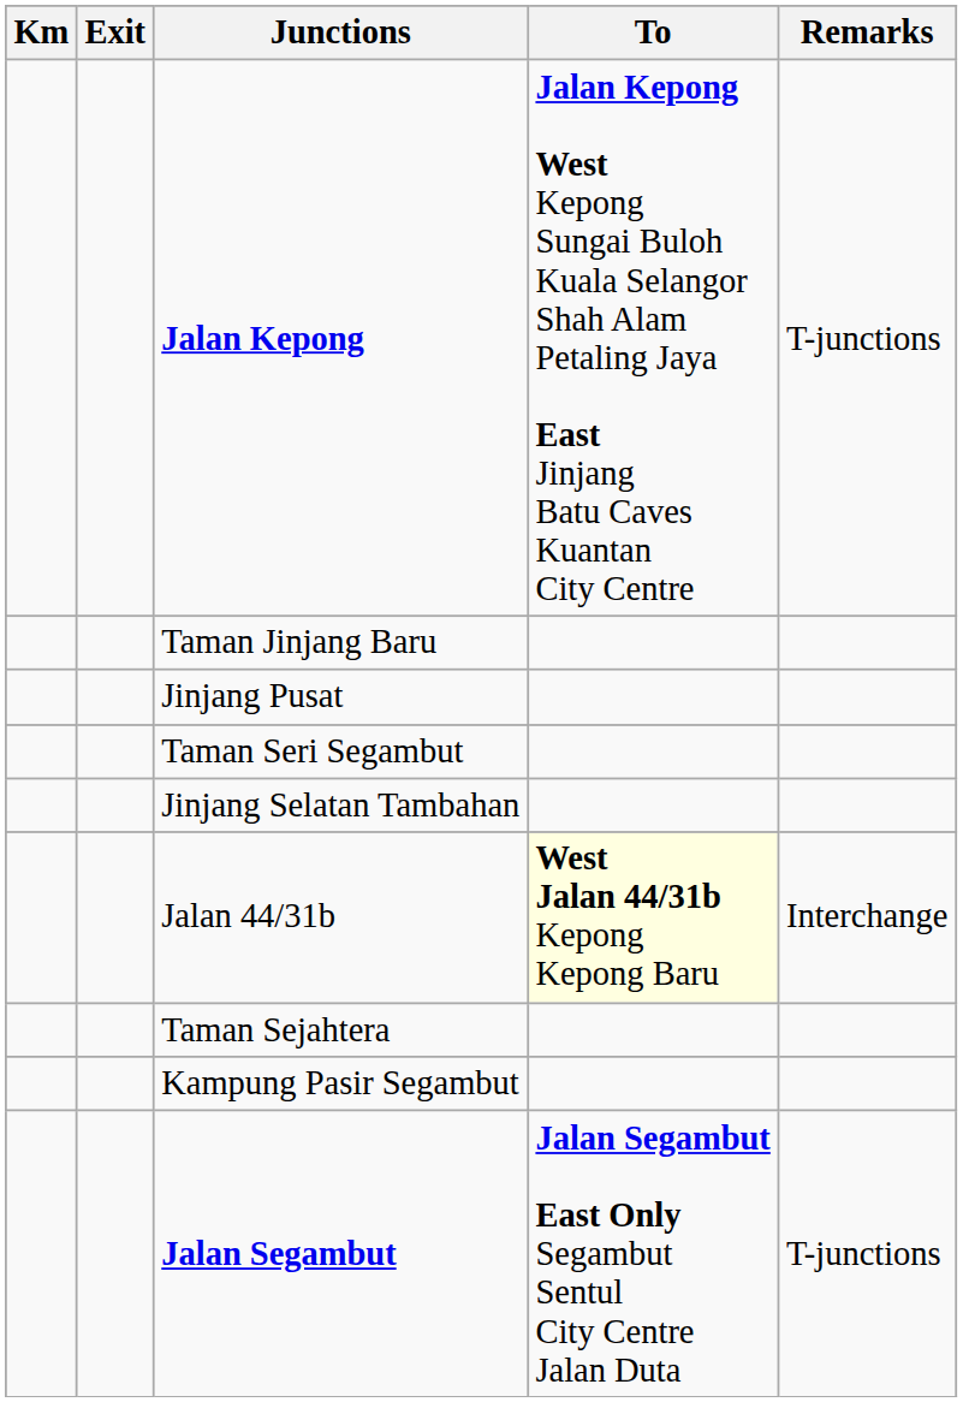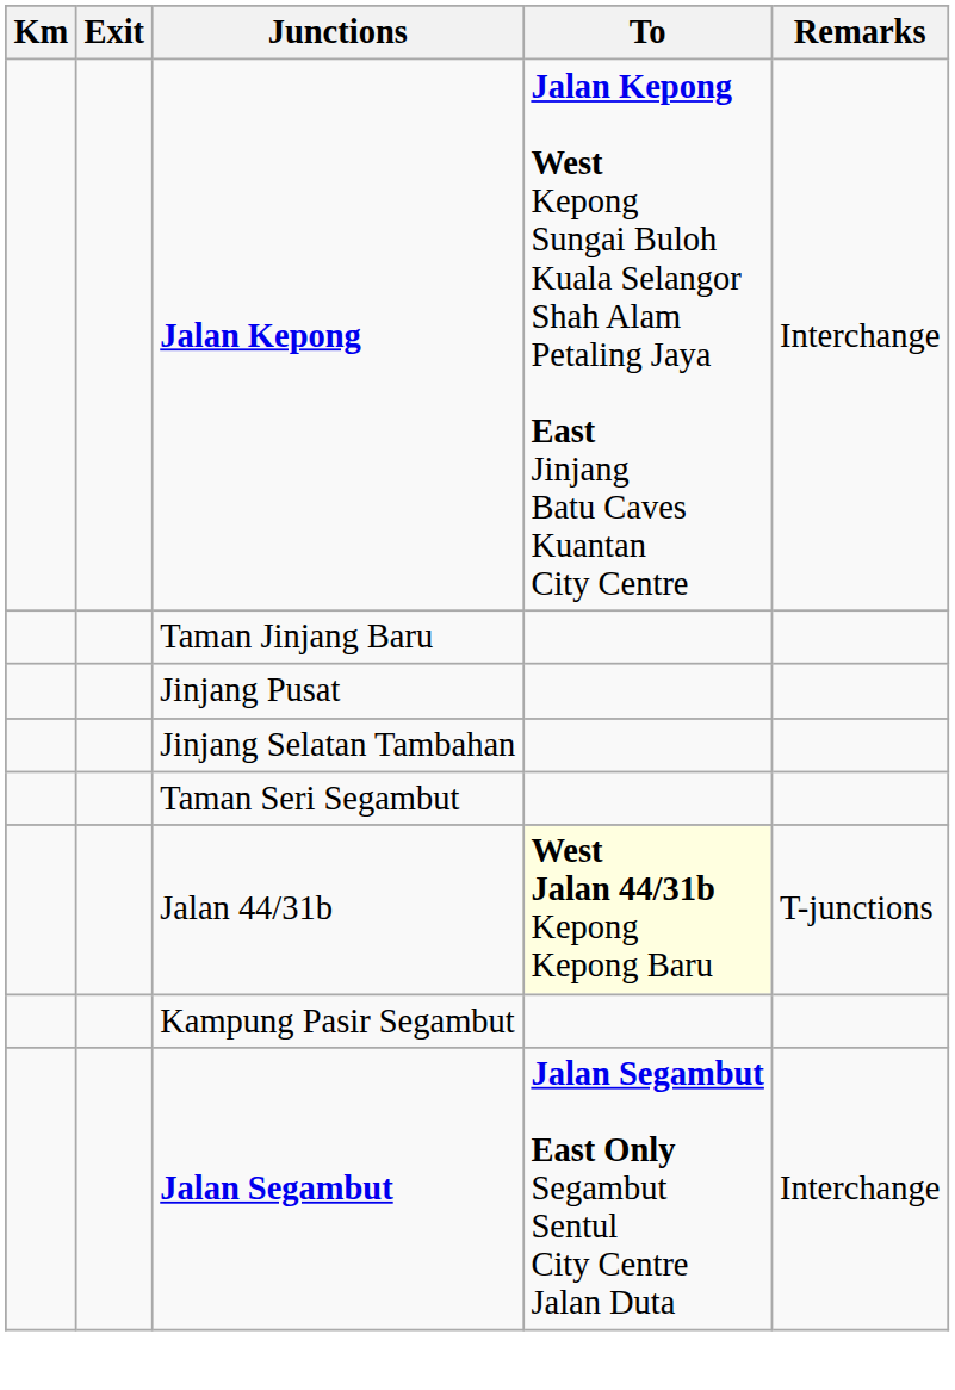 <table class="wikitable">
 <tr>
 <th>Km</th>
 <th>Exit</th>
 <th>Junctions</th>
 <th>To</th>
 <th>Remarks</th>
 </tr>
 <tr>
 <td></td>
 <td></td>
 <td> <strong><a href='#'>Jalan Kepong</a></strong></td>
 <td> <strong><a href='#'>Jalan Kepong</a></strong><br><br><strong>West</strong><br> Kepong<br> Sungai Buloh<br> Kuala Selangor<br> Shah Alam<br> Petaling Jaya<br><br><strong>East</strong><br> Jinjang<br> Batu Caves<br>   Kuantan<br> City Centre</td>
-<td>T-junctions</td>
+<td>Interchange</td>
 </tr>
 <tr>
 <td></td>
 <td></td>
 <td>Taman Jinjang Baru</td>
 <td></td>
 <td></td>
 </tr>
 <tr>
 <td></td>
 <td></td>
 <td>Jinjang Pusat</td>
 <td></td>
 <td></td>
 </tr>
 <tr>
 <td></td>
 <td></td>
-<td>Taman Seri Segambut</td>
+<td>Jinjang Selatan Tambahan</td>
 <td></td>
 <td></td>
 </tr>
 <tr>
 <td></td>
 <td></td>
-<td>Jinjang Selatan Tambahan</td>
+<td>Taman Seri Segambut</td>
 <td></td>
 <td></td>
 </tr>
 <tr>
 <td></td>
 <td></td>
 <td>Jalan 44/31b</td>
 <td style="background: lightyellow;"><strong>West</strong><br><strong>Jalan 44/31b</strong><br>Kepong<br>Kepong Baru</td>
-<td>Interchange</td>
-</tr>
-<tr>
-<td></td>
-<td></td>
-<td>Taman Sejahtera</td>
-<td></td>
-<td></td>
+<td>T-junctions</td>
 </tr>
 <tr>
 <td></td>
 <td></td>
 <td>Kampung Pasir Segambut</td>
 <td></td>
 <td></td>
 </tr>
 <tr>
 <td></td>
 <td></td>
 <td><strong><a href='#'>Jalan Segambut</a></strong></td>
 <td><strong><a href='#'>Jalan Segambut</a></strong><br><br><strong>East Only</strong><br>Segambut<br>Sentul<br>City Centre<br>Jalan Duta</td>
-<td>T-junctions</td>
+<td>Interchange</td>
 </tr>
 </table>
